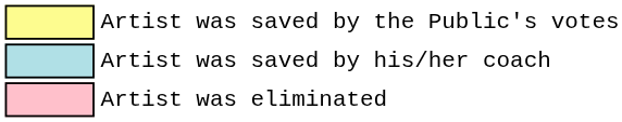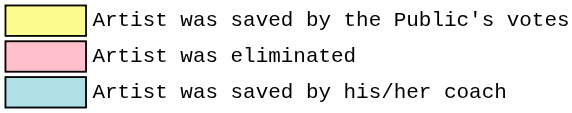 <table class="toccolours" style="font-size: 90%; white-space: nowrap;">
 <tr>
 <td style="background:#fdfc8f; border:1px solid black;">      </td>
 <td>Artist was saved by the Public's votes</td>
 </tr>
 <tr>
+<td style="background:pink; border:1px solid black;">      </td>
+<td>Artist was eliminated</td>
+</tr>
+<tr>
 <td style="background:#b0e0e6; border:1px solid black;">      </td>
 <td>Artist was saved by his/her coach</td>
 </tr>
-<tr>
-<td style="background:pink; border:1px solid black;">      </td>
-<td>Artist was eliminated</td>
-</tr>
 </table>
